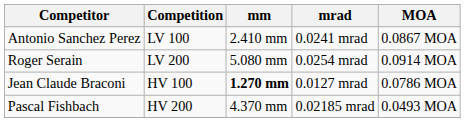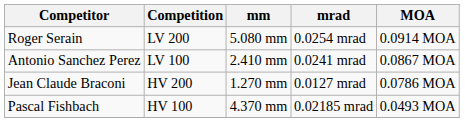 <table class="wikitable sortable" style="text-align: left;">
 <tr>
 <th>Competitor</th>
 <th>Competition</th>
 <th>mm</th>
 <th>mrad</th>
 <th>MOA</th>
 </tr>
 <tr>
+<td> Roger Serain</td>
+<td>LV 200</td>
+<td>5.080 mm</td>
+<td>0.0254 mrad</td>
+<td>0.0914 MOA</td>
+</tr>
+<tr>
 <td> Antonio Sanchez Perez</td>
 <td>LV 100</td>
 <td>2.410 mm</td>
 <td>0.0241 mrad</td>
 <td>0.0867 MOA</td>
 </tr>
 <tr>
-<td> Roger Serain</td>
-<td>LV 200</td>
-<td>5.080 mm</td>
-<td>0.0254 mrad</td>
-<td>0.0914 MOA</td>
-</tr>
-<tr>
 <td> Jean Claude Braconi</td>
-<td>HV 100</td>
-<td><strong>1.270 mm</strong></td>
+<td>HV 200</td>
+<td>1.270 mm</td>
 <td>0.0127 mrad</td>
 <td>0.0786 MOA</td>
 </tr>
 <tr>
 <td> Pascal Fishbach</td>
-<td>HV 200</td>
+<td>HV 100</td>
 <td>4.370 mm</td>
 <td>0.02185 mrad</td>
 <td>0.0493 MOA</td>
 </tr>
 <tr>
 </tr>
 </table>
